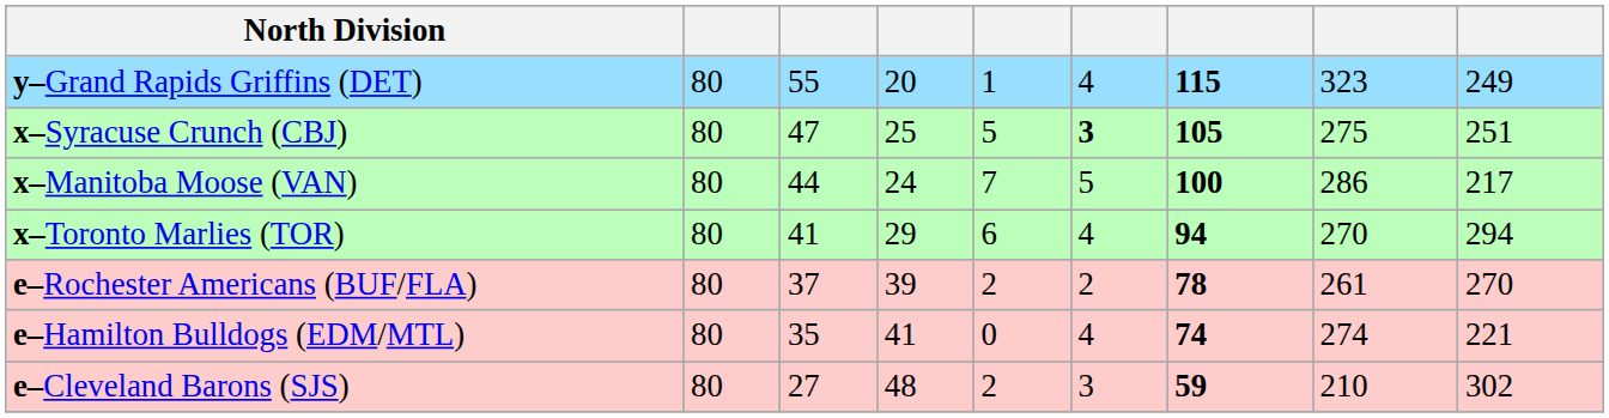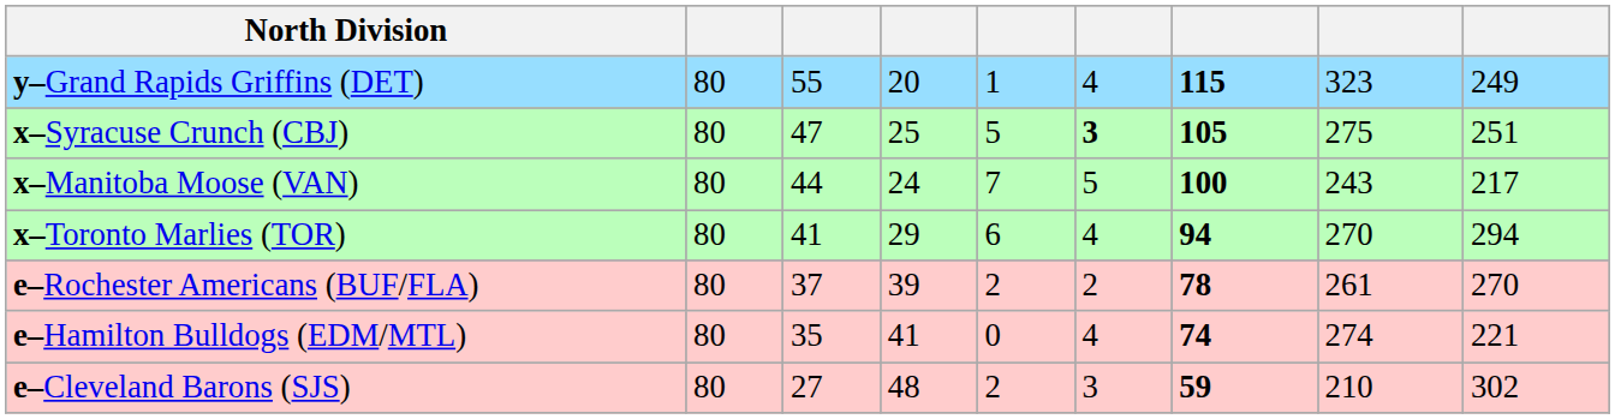 <table class="wikitable" style="width:50em">
 <tr>
 <th width="35%">North Division</th>
 <th width="5%"></th>
 <th width="5%"></th>
 <th width="5%"></th>
 <th width="5%"></th>
 <th width="5%"></th>
 <th width="7.5%"></th>
 <th width="7.5%"></th>
 <th width="7.5%"></th>
 </tr>
 <tr bgcolor="#97DEFF">
 <td><strong>y–</strong><a href='#'>Grand Rapids Griffins</a> (<a href='#'>DET</a>)</td>
 <td>80</td>
 <td>55</td>
 <td>20</td>
 <td>1</td>
 <td>4</td>
 <td><strong>115</strong></td>
 <td>323</td>
 <td>249</td>
 </tr>
 <tr bgcolor="#bbffbb">
 <td><strong>x–</strong><a href='#'>Syracuse Crunch</a> (<a href='#'>CBJ</a>)</td>
 <td>80</td>
 <td>47</td>
 <td>25</td>
 <td>5</td>
 <td><strong>3</strong></td>
 <td><strong>105</strong></td>
 <td>275</td>
 <td>251</td>
 </tr>
 <tr bgcolor="#bbffbb">
 <td><strong>x–</strong><a href='#'>Manitoba Moose</a> (<a href='#'>VAN</a>)</td>
 <td>80</td>
 <td>44</td>
 <td>24</td>
 <td>7</td>
 <td>5</td>
 <td><strong>100</strong></td>
-<td>286</td>
+<td>243</td>
 <td>217</td>
 </tr>
 <tr bgcolor="#bbffbb">
 <td><strong>x–</strong><a href='#'>Toronto Marlies</a> (<a href='#'>TOR</a>)</td>
 <td>80</td>
 <td>41</td>
 <td>29</td>
 <td>6</td>
 <td>4</td>
 <td><strong>94</strong></td>
 <td>270</td>
 <td>294</td>
 </tr>
 <tr bgcolor=#ffcccc>
 <td><strong>e–</strong><a href='#'>Rochester Americans</a> (<a href='#'>BUF</a>/<a href='#'>FLA</a>)</td>
 <td>80</td>
 <td>37</td>
 <td>39</td>
 <td>2</td>
 <td>2</td>
 <td><strong>78</strong></td>
 <td>261</td>
 <td>270</td>
 </tr>
 <tr bgcolor=#ffcccc>
 <td><strong>e–</strong><a href='#'>Hamilton Bulldogs</a> (<a href='#'>EDM</a>/<a href='#'>MTL</a>)</td>
 <td>80</td>
 <td>35</td>
 <td>41</td>
 <td>0</td>
 <td>4</td>
 <td><strong>74</strong></td>
 <td>274</td>
 <td>221</td>
 </tr>
 <tr bgcolor=#ffcccc>
 <td><strong>e–</strong><a href='#'>Cleveland Barons</a> (<a href='#'>SJS</a>)</td>
 <td>80</td>
 <td>27</td>
 <td>48</td>
 <td>2</td>
 <td>3</td>
 <td><strong>59</strong></td>
 <td>210</td>
 <td>302</td>
 </tr>
 </table>
